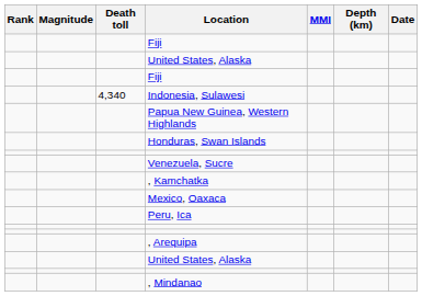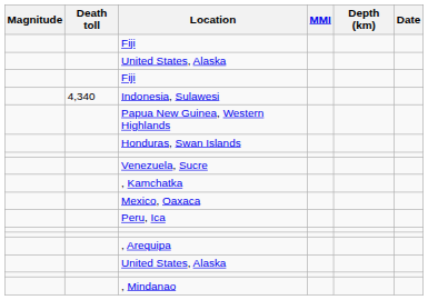 <table class="sortable wikitable" style="font-size:100%;">
 <tr>
-<th>Rank</th>
 <th>Magnitude</th>
 <th>Death toll</th>
 <th>Location</th>
 <th><a href='#'>MMI</a></th>
 <th>Depth (km)</th>
 <th>Date</th>
 </tr>
 <tr>
 <td></td>
 <td></td>
-<td></td>
 <td> <a href='#'>Fiji</a></td>
 <td></td>
 <td></td>
 <td></td>
 </tr>
 <tr>
-<td></td>
 <td></td>
 <td></td>
 <td> <a href='#'>United States</a>, <a href='#'>Alaska</a></td>
 <td></td>
 <td></td>
 <td></td>
 </tr>
 <tr>
 <td></td>
 <td></td>
-<td></td>
 <td> <a href='#'>Fiji</a></td>
 <td></td>
 <td></td>
 <td></td>
 </tr>
 <tr>
-<td></td>
 <td></td>
 <td>4,340</td>
 <td> <a href='#'>Indonesia</a>, <a href='#'>Sulawesi</a></td>
 <td></td>
 <td></td>
 <td></td>
 </tr>
 <tr>
 <td></td>
 <td></td>
-<td></td>
 <td> <a href='#'>Papua New Guinea</a>, <a href='#'>Western Highlands</a></td>
 <td></td>
 <td></td>
 <td></td>
 </tr>
 <tr>
-<td></td>
 <td></td>
 <td></td>
 <td> <a href='#'>Honduras</a>, <a href='#'>Swan Islands</a></td>
 <td></td>
 <td></td>
 <td></td>
 </tr>
 <tr>
 <td></td>
 <td></td>
 <td></td>
 <td></td>
 <td></td>
 <td></td>
-<td></td>
 </tr>
 <tr>
-<td></td>
 <td></td>
 <td></td>
 <td> <a href='#'>Venezuela</a>, <a href='#'>Sucre</a></td>
 <td></td>
 <td></td>
 <td></td>
 </tr>
 <tr>
 <td></td>
 <td></td>
-<td></td>
 <td>, <a href='#'>Kamchatka</a></td>
 <td></td>
 <td></td>
 <td></td>
 </tr>
 <tr>
 <td></td>
 <td></td>
-<td></td>
 <td> <a href='#'>Mexico</a>, <a href='#'>Oaxaca</a></td>
 <td></td>
 <td></td>
 <td></td>
 </tr>
 <tr>
-<td></td>
 <td></td>
 <td></td>
 <td> <a href='#'>Peru</a>, <a href='#'>Ica</a></td>
 <td></td>
 <td></td>
 <td></td>
 </tr>
 <tr>
 <td></td>
 <td></td>
 <td></td>
 <td></td>
 <td></td>
 <td></td>
-<td></td>
 </tr>
 <tr>
-<td></td>
 <td></td>
 <td></td>
 <td></td>
 <td></td>
 <td></td>
 <td></td>
 </tr>
 <tr>
 <td></td>
 <td></td>
-<td></td>
 <td>, <a href='#'>Arequipa</a></td>
 <td></td>
 <td></td>
 <td></td>
 </tr>
 <tr>
-<td></td>
 <td></td>
 <td></td>
 <td> <a href='#'>United States</a>, <a href='#'>Alaska</a></td>
 <td></td>
 <td></td>
 <td></td>
 </tr>
 <tr>
 <td></td>
 <td></td>
 <td></td>
 <td></td>
 <td></td>
 <td></td>
-<td></td>
 </tr>
 <tr>
-<td></td>
 <td></td>
 <td></td>
 <td>, <a href='#'>Mindanao</a></td>
 <td></td>
 <td></td>
 <td></td>
 </tr>
 </table>
